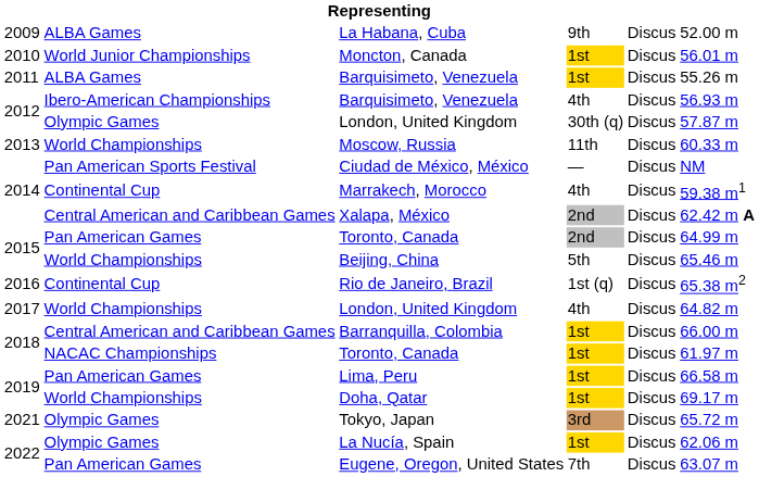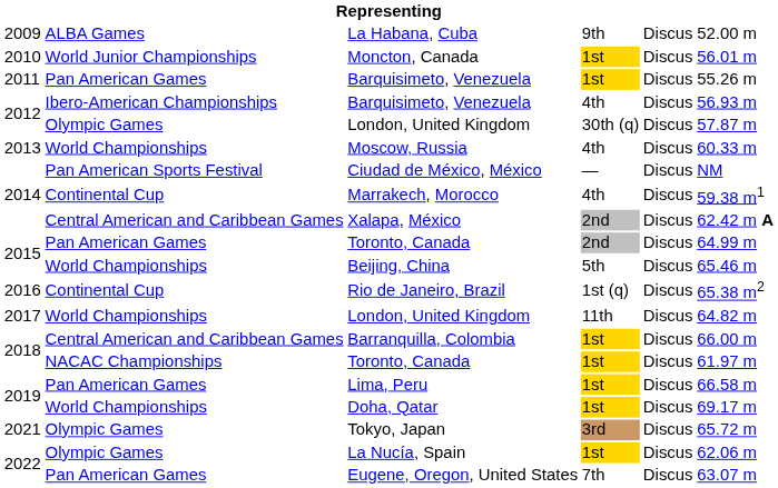 <table>
 <tr>
 <th colspan="6">Representing </th>
 </tr>
 <tr>
 <td>2009</td>
 <td><a href='#'>ALBA Games</a></td>
 <td><a href='#'>La Habana</a>, <a href='#'>Cuba</a></td>
 <td>9th</td>
 <td>Discus</td>
 <td>52.00 m</td>
 </tr>
 <tr>
 <td>2010</td>
 <td><a href='#'>World Junior Championships</a></td>
 <td><a href='#'>Moncton</a>, Canada</td>
 <td bgcolor=gold>1st</td>
 <td>Discus</td>
 <td><a href='#'>56.01 m</a></td>
 </tr>
 <tr>
 <td>2011</td>
-<td><a href='#'>ALBA Games</a></td>
+<td><a href='#'>Pan American Games</a></td>
 <td><a href='#'>Barquisimeto</a>, <a href='#'>Venezuela</a></td>
 <td bgcolor=gold>1st</td>
 <td>Discus</td>
 <td>55.26 m</td>
 </tr>
 <tr>
 <td rowspan=2>2012</td>
 <td><a href='#'>Ibero-American Championships</a></td>
 <td><a href='#'>Barquisimeto</a>, <a href='#'>Venezuela</a></td>
 <td>4th</td>
 <td>Discus</td>
 <td><a href='#'>56.93 m</a></td>
 </tr>
 <tr>
 <td><a href='#'>Olympic Games</a></td>
 <td>London, United Kingdom</td>
 <td>30th (q)</td>
 <td>Discus</td>
 <td><a href='#'>57.87 m</a></td>
 </tr>
 <tr>
 <td>2013</td>
 <td><a href='#'>World Championships</a></td>
 <td><a href='#'>Moscow, Russia</a></td>
-<td>11th</td>
+<td>4th</td>
 <td>Discus</td>
 <td><a href='#'>60.33 m</a></td>
 </tr>
 <tr>
 <td rowspan=3>2014</td>
 <td><a href='#'>Pan American Sports Festival</a></td>
 <td><a href='#'>Ciudad de México</a>, <a href='#'>México</a></td>
 <td>—</td>
 <td>Discus</td>
 <td><a href='#'>NM</a></td>
 </tr>
 <tr>
 <td><a href='#'>Continental Cup</a></td>
 <td><a href='#'>Marrakech</a>, <a href='#'>Morocco</a></td>
 <td>4th</td>
 <td>Discus</td>
 <td><a href='#'>59.38 m</a><sup>1</sup></td>
 </tr>
 <tr>
 <td><a href='#'>Central American and Caribbean Games</a></td>
 <td><a href='#'>Xalapa</a>, <a href='#'>México</a></td>
 <td bgcolor=silver>2nd</td>
 <td>Discus</td>
 <td><a href='#'>62.42 m</a> <strong>A</strong></td>
 </tr>
 <tr>
 <td rowspan=2>2015</td>
 <td><a href='#'>Pan American Games</a></td>
 <td><a href='#'>Toronto, Canada</a></td>
 <td bgcolor=silver>2nd</td>
 <td>Discus</td>
 <td><a href='#'>64.99 m</a></td>
 </tr>
 <tr>
 <td><a href='#'>World Championships</a></td>
 <td><a href='#'>Beijing, China</a></td>
 <td>5th</td>
 <td>Discus</td>
 <td><a href='#'>65.46 m</a></td>
 </tr>
 <tr>
 <td>2016</td>
 <td><a href='#'>Continental Cup</a></td>
 <td><a href='#'>Rio de Janeiro, Brazil</a></td>
 <td>1st (q)</td>
 <td>Discus</td>
 <td><a href='#'>65.38 m</a><sup>2</sup></td>
 </tr>
 <tr>
 <td>2017</td>
 <td><a href='#'>World Championships</a></td>
 <td><a href='#'>London, United Kingdom</a></td>
-<td>4th</td>
+<td>11th</td>
 <td>Discus</td>
 <td><a href='#'>64.82 m</a></td>
 </tr>
 <tr>
 <td rowspan=2>2018</td>
 <td><a href='#'>Central American and Caribbean Games</a></td>
 <td><a href='#'>Barranquilla, Colombia</a></td>
 <td bgcolor=gold>1st</td>
 <td>Discus</td>
 <td><a href='#'>66.00 m</a></td>
 </tr>
 <tr>
 <td><a href='#'>NACAC Championships</a></td>
 <td><a href='#'>Toronto, Canada</a></td>
 <td bgcolor=gold>1st</td>
 <td>Discus</td>
 <td><a href='#'>61.97 m</a></td>
 </tr>
 <tr>
 <td rowspan=2>2019</td>
 <td><a href='#'>Pan American Games</a></td>
 <td><a href='#'>Lima, Peru</a></td>
 <td bgcolor=gold>1st</td>
 <td>Discus</td>
 <td><a href='#'>66.58 m</a></td>
 </tr>
 <tr>
 <td><a href='#'>World Championships</a></td>
 <td><a href='#'>Doha, Qatar</a></td>
 <td bgcolor=gold>1st</td>
 <td>Discus</td>
 <td><a href='#'>69.17 m</a></td>
 </tr>
 <tr>
 <td>2021</td>
 <td><a href='#'>Olympic Games</a></td>
 <td>Tokyo, Japan</td>
 <td bgcolor="cc9966">3rd</td>
 <td>Discus</td>
 <td><a href='#'>65.72 m</a></td>
 </tr>
 <tr>
 <td rowspan=2>2022</td>
 <td><a href='#'>Olympic Games</a></td>
 <td><a href='#'>La Nucía</a>, Spain</td>
 <td bgcolor=gold>1st</td>
 <td>Discus</td>
 <td><a href='#'>62.06 m</a></td>
 </tr>
 <tr>
 <td><a href='#'>Pan American Games</a></td>
 <td><a href='#'>Eugene, Oregon</a>, United States</td>
 <td>7th</td>
 <td>Discus</td>
 <td><a href='#'>63.07 m</a></td>
 </tr>
 </table>
